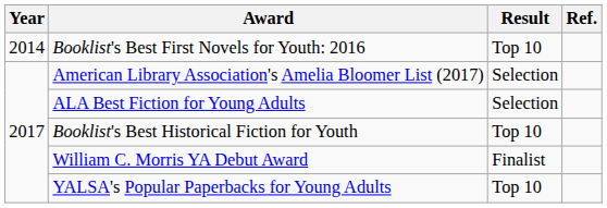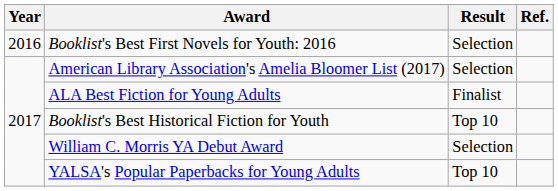 <table class="wikitable">
 <tr>
 <th>Year</th>
 <th>Award</th>
 <th>Result</th>
 <th>Ref.</th>
 </tr>
 <tr>
-<td>2014</td>
+<td>2016</td>
 <td><em>Booklist</em>'s Best First Novels for Youth: 2016</td>
-<td>Top 10</td>
+<td>Selection</td>
 <td></td>
 </tr>
 <tr>
 <td rowspan="5">2017</td>
 <td><a href='#'>American Library Association</a>'s <a href='#'>Amelia Bloomer List</a> (2017)</td>
 <td>Selection</td>
 <td></td>
 </tr>
 <tr>
 <td><a href='#'>ALA Best Fiction for Young Adults</a></td>
-<td>Selection</td>
+<td>Finalist</td>
 <td></td>
 </tr>
 <tr>
 <td><em>Booklist</em>'s Best Historical Fiction for Youth</td>
 <td>Top 10</td>
 <td></td>
 </tr>
 <tr>
 <td><a href='#'>William C. Morris YA Debut Award</a></td>
-<td>Finalist</td>
+<td>Selection</td>
 <td></td>
 </tr>
 <tr>
 <td><a href='#'>YALSA</a>'s <a href='#'>Popular Paperbacks for Young Adults</a></td>
 <td>Top 10</td>
 <td></td>
 </tr>
 </table>
